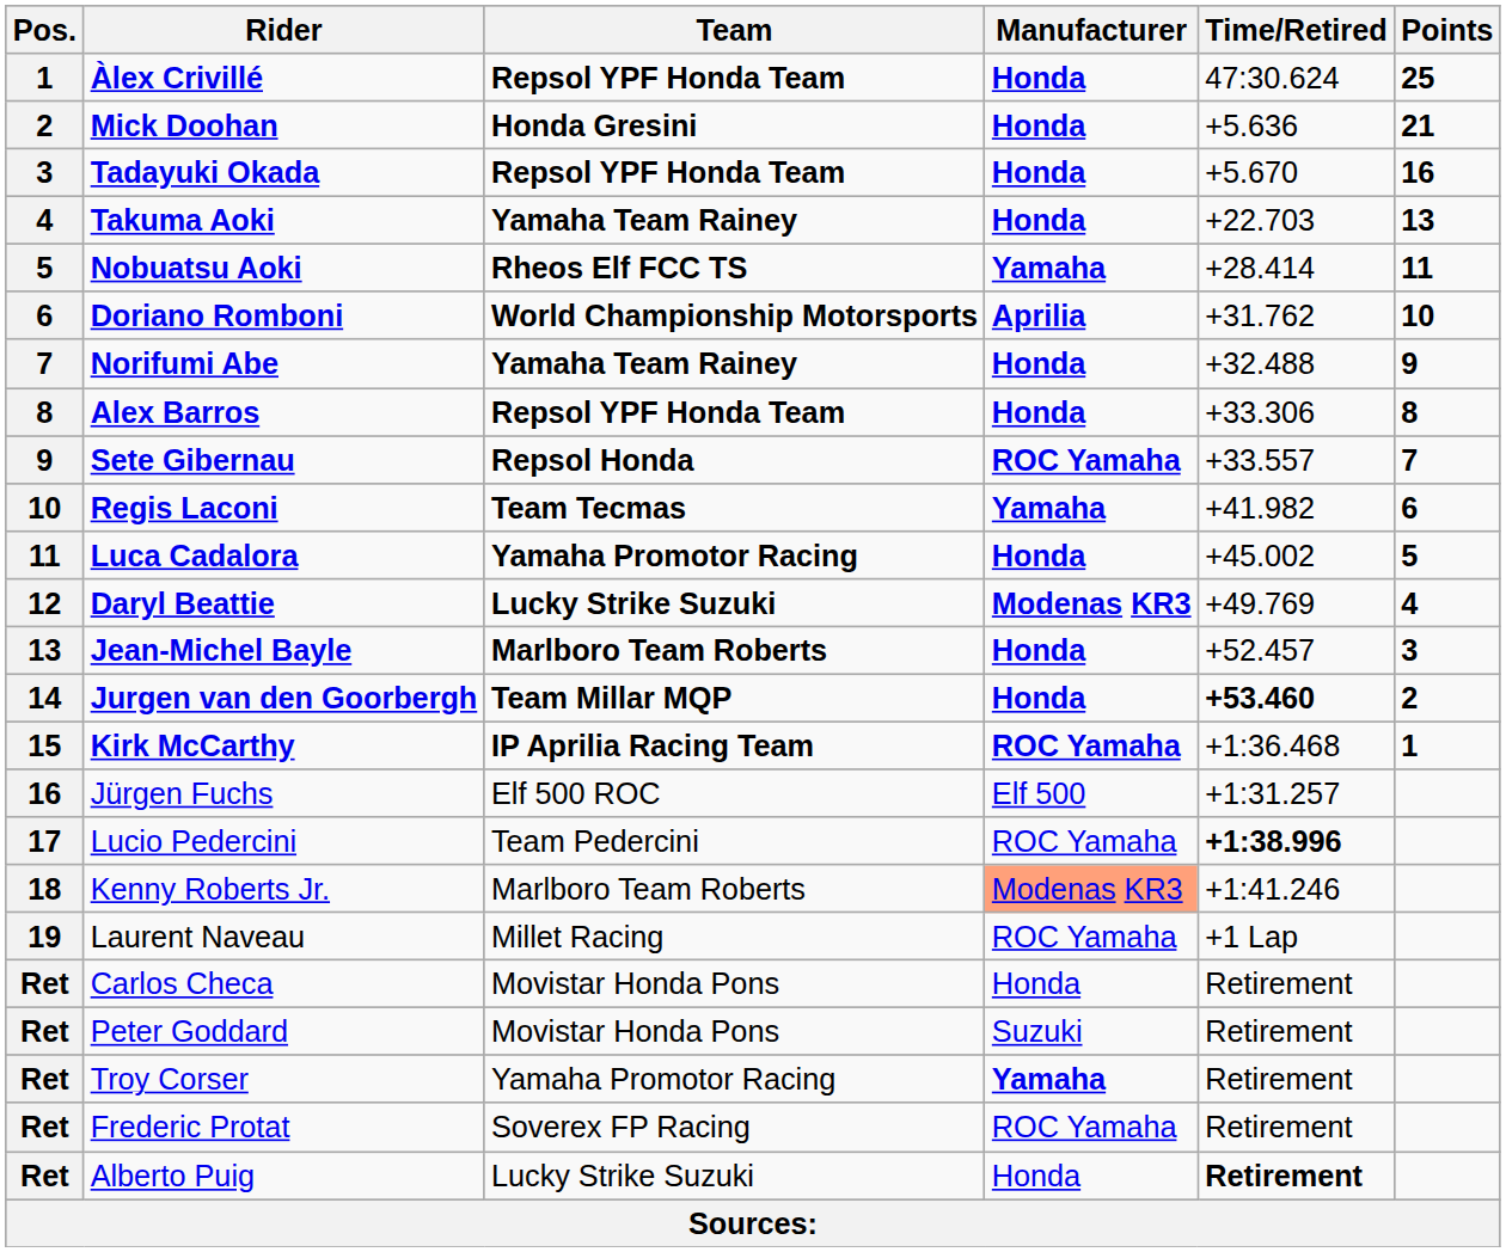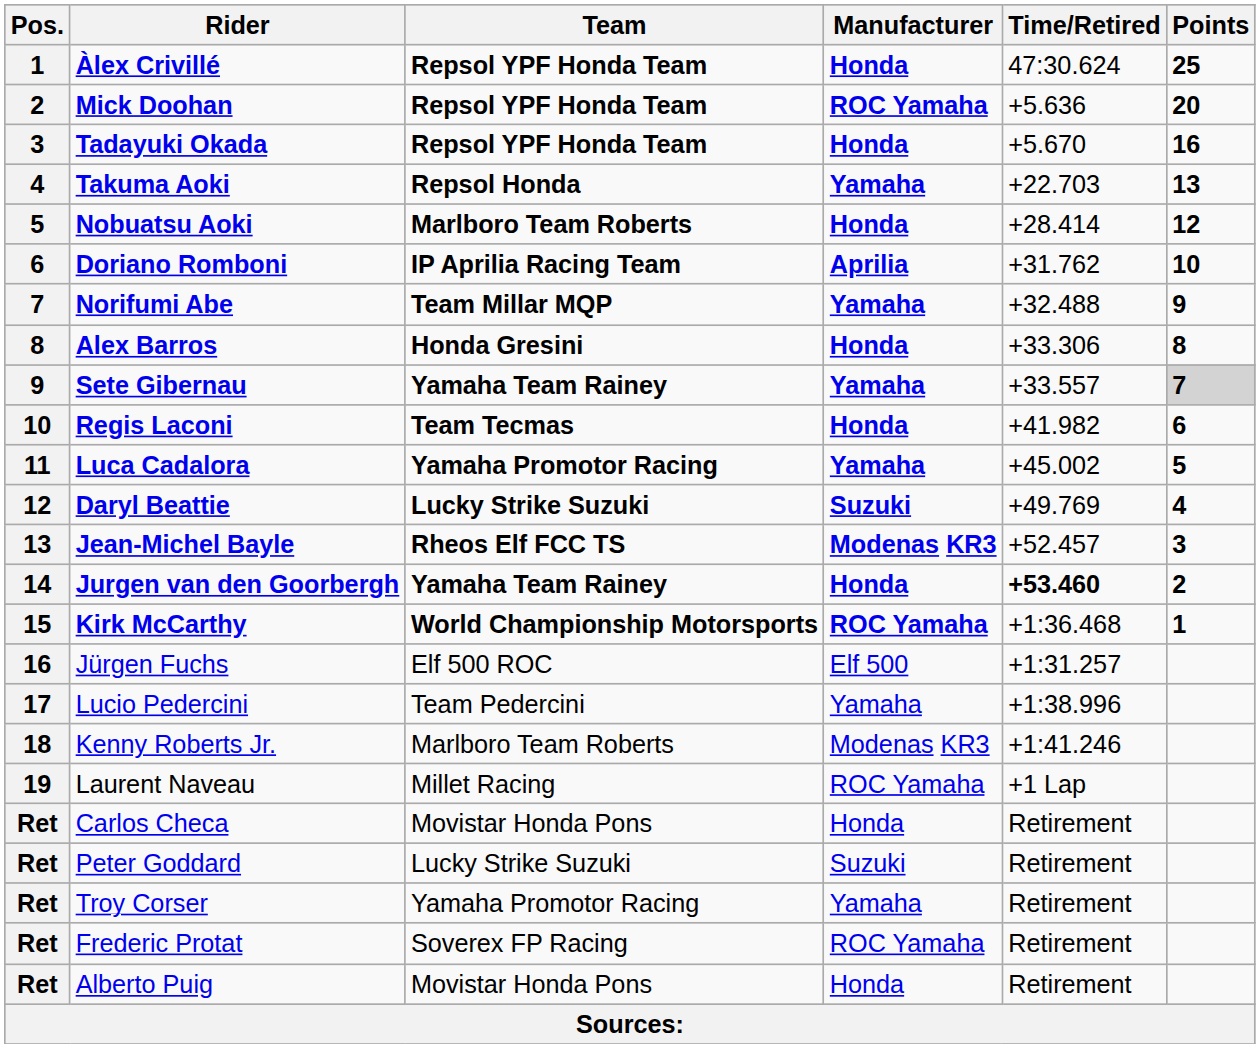 <table class="wikitable" style="font-size: 95%;">
 <tr>
 <th>Pos.</th>
 <th>Rider</th>
 <th>Team</th>
 <th>Manufacturer</th>
 <th>Time/Retired</th>
 <th>Points</th>
 </tr>
 <tr>
 <th>1</th>
 <td> <strong><a href='#'>Àlex Crivillé</a></strong></td>
 <td><strong>Repsol YPF Honda Team</strong></td>
 <td><strong><a href='#'>Honda</a></strong></td>
 <td>47:30.624</td>
 <td><strong>25</strong></td>
 </tr>
 <tr>
 <th>2</th>
 <td> <strong><a href='#'>Mick Doohan</a></strong></td>
-<td><strong>Honda Gresini</strong></td>
-<td><strong><a href='#'>Honda</a></strong></td>
+<td><strong>Repsol YPF Honda Team</strong></td>
+<td><strong><a href='#'>ROC Yamaha</a></strong></td>
 <td>+5.636</td>
-<td><strong>21</strong></td>
+<td><strong>20</strong></td>
 </tr>
 <tr>
 <th>3</th>
 <td> <strong><a href='#'>Tadayuki Okada</a></strong></td>
 <td><strong>Repsol YPF Honda Team</strong></td>
 <td><strong><a href='#'>Honda</a></strong></td>
 <td>+5.670</td>
 <td><strong>16</strong></td>
 </tr>
 <tr>
 <th>4</th>
 <td> <strong><a href='#'>Takuma Aoki</a></strong></td>
-<td><strong>Yamaha Team Rainey</strong></td>
-<td><strong><a href='#'>Honda</a></strong></td>
+<td><strong>Repsol Honda</strong></td>
+<td><strong><a href='#'>Yamaha</a></strong></td>
 <td>+22.703</td>
 <td><strong>13</strong></td>
 </tr>
 <tr>
 <th>5</th>
 <td> <strong><a href='#'>Nobuatsu Aoki</a></strong></td>
-<td><strong>Rheos Elf FCC TS</strong></td>
-<td><strong><a href='#'>Yamaha</a></strong></td>
+<td><strong>Marlboro Team Roberts</strong></td>
+<td><strong><a href='#'>Honda</a></strong></td>
 <td>+28.414</td>
-<td><strong>11</strong></td>
+<td><strong>12</strong></td>
 </tr>
 <tr>
 <th>6</th>
 <td> <strong><a href='#'>Doriano Romboni</a></strong></td>
-<td><strong>World Championship Motorsports</strong></td>
+<td><strong>IP Aprilia Racing Team</strong></td>
 <td><strong><a href='#'>Aprilia</a></strong></td>
 <td>+31.762</td>
 <td><strong>10</strong></td>
 </tr>
 <tr>
 <th>7</th>
 <td> <strong><a href='#'>Norifumi Abe</a></strong></td>
-<td><strong>Yamaha Team Rainey</strong></td>
-<td><strong><a href='#'>Honda</a></strong></td>
+<td><strong>Team Millar MQP</strong></td>
+<td><strong><a href='#'>Yamaha</a></strong></td>
 <td>+32.488</td>
 <td><strong>9</strong></td>
 </tr>
 <tr>
 <th>8</th>
 <td> <strong><a href='#'>Alex Barros</a></strong></td>
-<td><strong>Repsol YPF Honda Team</strong></td>
+<td><strong>Honda Gresini</strong></td>
 <td><strong><a href='#'>Honda</a></strong></td>
 <td>+33.306</td>
 <td><strong>8</strong></td>
 </tr>
 <tr>
 <th>9</th>
 <td> <strong><a href='#'>Sete Gibernau</a></strong></td>
-<td><strong>Repsol Honda</strong></td>
-<td><strong><a href='#'>ROC Yamaha</a></strong></td>
+<td><strong>Yamaha Team Rainey</strong></td>
+<td><strong><a href='#'>Yamaha</a></strong></td>
 <td>+33.557</td>
-<td><strong>7</strong></td>
+<td style="background: lightgrey;"><strong>7</strong></td>
 </tr>
 <tr>
 <th>10</th>
 <td> <strong><a href='#'>Regis Laconi</a></strong></td>
 <td><strong>Team Tecmas</strong></td>
-<td><strong><a href='#'>Yamaha</a></strong></td>
+<td><strong><a href='#'>Honda</a></strong></td>
 <td>+41.982</td>
 <td><strong>6</strong></td>
 </tr>
 <tr>
 <th>11</th>
 <td> <strong><a href='#'>Luca Cadalora</a></strong></td>
 <td><strong>Yamaha Promotor Racing</strong></td>
-<td><strong><a href='#'>Honda</a></strong></td>
+<td><strong><a href='#'>Yamaha</a></strong></td>
 <td>+45.002</td>
 <td><strong>5</strong></td>
 </tr>
 <tr>
 <th>12</th>
 <td> <strong><a href='#'>Daryl Beattie</a></strong></td>
 <td><strong>Lucky Strike Suzuki</strong></td>
-<td><strong><a href='#'>Modenas</a> <a href='#'>KR3</a></strong></td>
+<td><strong><a href='#'>Suzuki</a></strong></td>
 <td>+49.769</td>
 <td><strong>4</strong></td>
 </tr>
 <tr>
 <th>13</th>
 <td> <strong><a href='#'>Jean-Michel Bayle</a></strong></td>
-<td><strong>Marlboro Team Roberts</strong></td>
-<td><strong><a href='#'>Honda</a></strong></td>
+<td><strong>Rheos Elf FCC TS</strong></td>
+<td><strong><a href='#'>Modenas</a> <a href='#'>KR3</a></strong></td>
 <td>+52.457</td>
 <td><strong>3</strong></td>
 </tr>
 <tr>
 <th>14</th>
 <td> <strong><a href='#'>Jurgen van den Goorbergh</a></strong></td>
-<td><strong>Team Millar MQP</strong></td>
+<td><strong>Yamaha Team Rainey</strong></td>
 <td><strong><a href='#'>Honda</a></strong></td>
 <td><strong>+53.460</strong></td>
 <td><strong>2</strong></td>
 </tr>
 <tr>
 <th>15</th>
 <td> <strong><a href='#'>Kirk McCarthy</a></strong></td>
-<td><strong>IP Aprilia Racing Team</strong></td>
+<td><strong>World Championship Motorsports</strong></td>
 <td><strong><a href='#'>ROC Yamaha</a></strong></td>
 <td>+1:36.468</td>
 <td><strong>1</strong></td>
 </tr>
 <tr>
 <th>16</th>
 <td> <a href='#'>Jürgen Fuchs</a></td>
 <td>Elf 500 ROC</td>
 <td><a href='#'>Elf 500</a></td>
 <td>+1:31.257</td>
 <td></td>
 </tr>
 <tr>
 <th>17</th>
 <td> <a href='#'>Lucio Pedercini</a></td>
 <td>Team Pedercini</td>
-<td><a href='#'>ROC Yamaha</a></td>
-<td><strong>+1:38.996</strong></td>
+<td><a href='#'>Yamaha</a></td>
+<td>+1:38.996</td>
 <td></td>
 </tr>
 <tr>
 <th>18</th>
 <td> <a href='#'>Kenny Roberts Jr.</a></td>
 <td>Marlboro Team Roberts</td>
-<td style="background: lightsalmon;"><a href='#'>Modenas</a> <a href='#'>KR3</a></td>
+<td><a href='#'>Modenas</a> <a href='#'>KR3</a></td>
 <td>+1:41.246</td>
 <td></td>
 </tr>
 <tr>
 <th>19</th>
 <td> Laurent Naveau</td>
 <td>Millet Racing</td>
 <td><a href='#'>ROC Yamaha</a></td>
 <td>+1 Lap</td>
 <td></td>
 </tr>
 <tr>
 <th>Ret</th>
 <td> <a href='#'>Carlos Checa</a></td>
 <td>Movistar Honda Pons</td>
 <td><a href='#'>Honda</a></td>
 <td>Retirement</td>
 <td></td>
 </tr>
 <tr>
 <th>Ret</th>
 <td> <a href='#'>Peter Goddard</a></td>
-<td>Movistar Honda Pons</td>
+<td>Lucky Strike Suzuki</td>
 <td><a href='#'>Suzuki</a></td>
 <td>Retirement</td>
 <td></td>
 </tr>
 <tr>
 <th>Ret</th>
 <td> <a href='#'>Troy Corser</a></td>
 <td>Yamaha Promotor Racing</td>
-<td><strong><a href='#'>Yamaha</a></strong></td>
+<td><a href='#'>Yamaha</a></td>
 <td>Retirement</td>
 <td></td>
 </tr>
 <tr>
 <th>Ret</th>
 <td> <a href='#'>Frederic Protat</a></td>
 <td>Soverex FP Racing</td>
 <td><a href='#'>ROC Yamaha</a></td>
 <td>Retirement</td>
 <td></td>
 </tr>
 <tr>
 <th>Ret</th>
 <td> <a href='#'>Alberto Puig</a></td>
-<td>Lucky Strike Suzuki</td>
+<td>Movistar Honda Pons</td>
 <td><a href='#'>Honda</a></td>
-<td><strong>Retirement</strong></td>
+<td>Retirement</td>
 <td></td>
 </tr>
 <tr>
 <th colspan=8>Sources: </th>
 </tr>
 </table>
